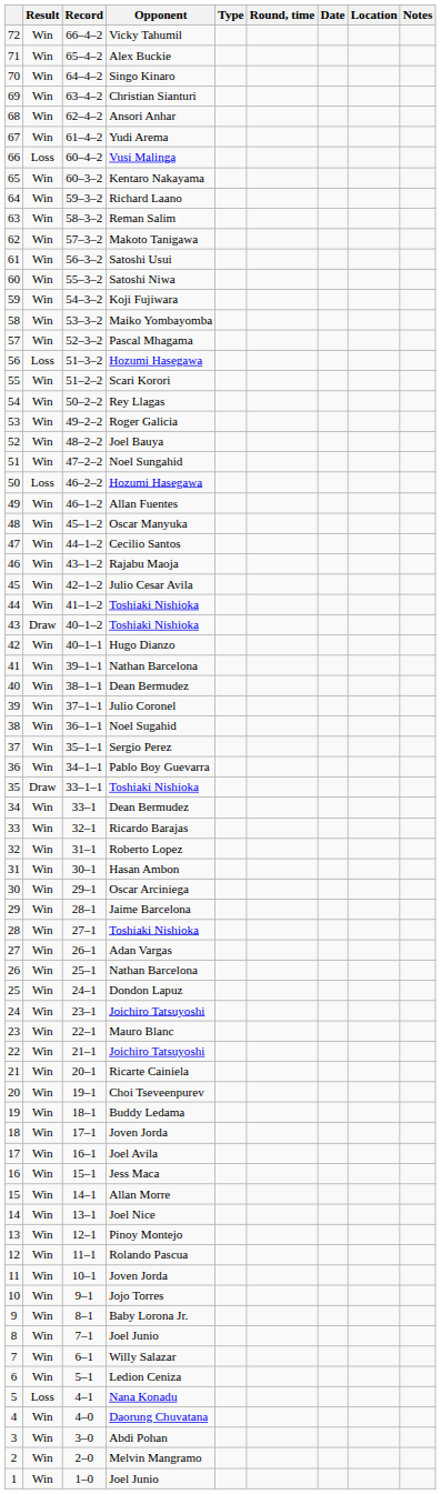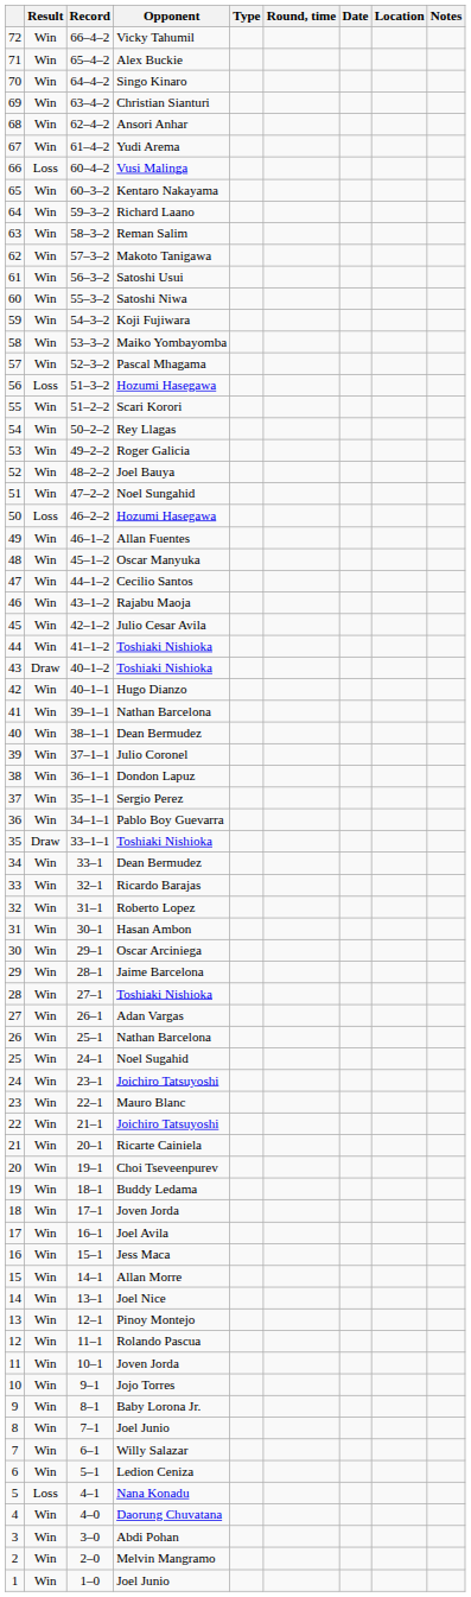 <table class="wikitable" style="text-align:center; font-size:95%">
 <tr>
 <th></th>
 <th>Result</th>
 <th>Record</th>
 <th>Opponent</th>
 <th>Type</th>
 <th>Round, time</th>
 <th>Date</th>
 <th>Location</th>
 <th>Notes</th>
 </tr>
 <tr>
 <td>72</td>
 <td>Win</td>
 <td>66–4–2</td>
 <td align=left> Vicky Tahumil</td>
 <td></td>
 <td></td>
 <td></td>
 <td align=left> </td>
 <td align=left></td>
 </tr>
 <tr>
 <td>71</td>
 <td>Win</td>
 <td>65–4–2</td>
 <td align=left> Alex Buckie</td>
 <td></td>
 <td></td>
 <td></td>
 <td align=left> </td>
 <td align=left></td>
 </tr>
 <tr>
 <td>70</td>
 <td>Win</td>
 <td>64–4–2</td>
 <td align=left> Singo Kinaro</td>
 <td></td>
 <td></td>
 <td></td>
 <td align=left> </td>
 <td align=left></td>
 </tr>
 <tr>
 <td>69</td>
 <td>Win</td>
 <td>63–4–2</td>
 <td align=left> Christian Sianturi</td>
 <td></td>
 <td></td>
 <td></td>
 <td align=left> </td>
 <td align=left></td>
 </tr>
 <tr>
 <td>68</td>
 <td>Win</td>
 <td>62–4–2</td>
 <td align=left> Ansori Anhar</td>
 <td></td>
 <td></td>
 <td></td>
 <td align=left> </td>
 <td align=left></td>
 </tr>
 <tr>
 <td>67</td>
 <td>Win</td>
 <td>61–4–2</td>
 <td align=left> Yudi Arema</td>
 <td></td>
 <td></td>
 <td></td>
 <td align=left> </td>
 <td align=left></td>
 </tr>
 <tr>
 <td>66</td>
 <td>Loss</td>
 <td>60–4–2</td>
 <td align=left> <a href='#'>Vusi Malinga</a></td>
 <td></td>
 <td></td>
 <td></td>
 <td align=left> </td>
 <td align=left></td>
 </tr>
 <tr>
 <td>65</td>
 <td>Win</td>
 <td>60–3–2</td>
 <td align=left> Kentaro Nakayama</td>
 <td></td>
 <td></td>
 <td></td>
 <td align=left> </td>
 <td align=left></td>
 </tr>
 <tr>
 <td>64</td>
 <td>Win</td>
 <td>59–3–2</td>
 <td align=left> Richard Laano</td>
 <td></td>
 <td></td>
 <td></td>
 <td align=left> </td>
 <td align=left></td>
 </tr>
 <tr>
 <td>63</td>
 <td>Win</td>
 <td>58–3–2</td>
 <td align=left> Reman Salim</td>
 <td></td>
 <td></td>
 <td></td>
 <td align=left> </td>
 <td align=left></td>
 </tr>
 <tr>
 <td>62</td>
 <td>Win</td>
 <td>57–3–2</td>
 <td align=left> Makoto Tanigawa</td>
 <td></td>
 <td></td>
 <td></td>
 <td align=left> </td>
 <td align=left></td>
 </tr>
 <tr>
 <td>61</td>
 <td>Win</td>
 <td>56–3–2</td>
 <td align=left> Satoshi Usui</td>
 <td></td>
 <td></td>
 <td></td>
 <td align=left> </td>
 <td align=left></td>
 </tr>
 <tr>
 <td>60</td>
 <td>Win</td>
 <td>55–3–2</td>
 <td align=left> Satoshi Niwa</td>
 <td></td>
 <td></td>
 <td></td>
 <td align=left> </td>
 <td align=left></td>
 </tr>
 <tr>
 <td>59</td>
 <td>Win</td>
 <td>54–3–2</td>
 <td align=left> Koji Fujiwara</td>
 <td></td>
 <td></td>
 <td></td>
 <td align=left> </td>
 <td align=left></td>
 </tr>
 <tr>
 <td>58</td>
 <td>Win</td>
 <td>53–3–2</td>
 <td align=left> Maiko Yombayomba</td>
 <td></td>
 <td></td>
 <td></td>
 <td align=left> </td>
 <td align=left></td>
 </tr>
 <tr>
 <td>57</td>
 <td>Win</td>
 <td>52–3–2</td>
 <td align=left> Pascal Mhagama</td>
 <td></td>
 <td></td>
 <td></td>
 <td align=left> </td>
 <td align=left></td>
 </tr>
 <tr>
 <td>56</td>
 <td>Loss</td>
 <td>51–3–2</td>
 <td align=left> <a href='#'>Hozumi Hasegawa</a></td>
 <td></td>
 <td></td>
 <td></td>
 <td align=left> </td>
 <td align=left></td>
 </tr>
 <tr>
 <td>55</td>
 <td>Win</td>
 <td>51–2–2</td>
 <td align=left> Scari Korori</td>
 <td></td>
 <td></td>
 <td></td>
 <td align=left> </td>
 <td align=left></td>
 </tr>
 <tr>
 <td>54</td>
 <td>Win</td>
 <td>50–2–2</td>
 <td align=left> Rey Llagas</td>
 <td></td>
 <td></td>
 <td></td>
 <td align=left> </td>
 <td align=left></td>
 </tr>
 <tr>
 <td>53</td>
 <td>Win</td>
 <td>49–2–2</td>
 <td align=left> Roger Galicia</td>
 <td></td>
 <td></td>
 <td></td>
 <td align=left> </td>
 <td align=left></td>
 </tr>
 <tr>
 <td>52</td>
 <td>Win</td>
 <td>48–2–2</td>
 <td align=left> Joel Bauya</td>
 <td></td>
 <td></td>
 <td></td>
 <td align=left> </td>
 <td align=left></td>
 </tr>
 <tr>
 <td>51</td>
 <td>Win</td>
 <td>47–2–2</td>
 <td align=left> Noel Sungahid</td>
 <td></td>
 <td></td>
 <td></td>
 <td align=left> </td>
 <td align=left></td>
 </tr>
 <tr>
 <td>50</td>
 <td>Loss</td>
 <td>46–2–2</td>
 <td align=left> <a href='#'>Hozumi Hasegawa</a></td>
 <td></td>
 <td></td>
 <td></td>
 <td align=left> </td>
 <td align=left></td>
 </tr>
 <tr>
 <td>49</td>
 <td>Win</td>
 <td>46–1–2</td>
 <td align=left> Allan Fuentes</td>
 <td></td>
 <td></td>
 <td></td>
 <td align=left> </td>
 <td align=left></td>
 </tr>
 <tr>
 <td>48</td>
 <td>Win</td>
 <td>45–1–2</td>
 <td align=left> Oscar Manyuka</td>
 <td></td>
 <td></td>
 <td></td>
 <td align=left> </td>
 <td align=left></td>
 </tr>
 <tr>
 <td>47</td>
 <td>Win</td>
 <td>44–1–2</td>
 <td align=left> Cecilio Santos</td>
 <td></td>
 <td></td>
 <td></td>
 <td align=left> </td>
 <td align=left></td>
 </tr>
 <tr>
 <td>46</td>
 <td>Win</td>
 <td>43–1–2</td>
 <td align=left> Rajabu Maoja</td>
 <td></td>
 <td></td>
 <td></td>
 <td align=left> </td>
 <td align=left></td>
 </tr>
 <tr>
 <td>45</td>
 <td>Win</td>
 <td>42–1–2</td>
 <td align=left> Julio Cesar Avila</td>
 <td></td>
 <td></td>
 <td></td>
 <td align=left> </td>
 <td align=left></td>
 </tr>
 <tr>
 <td>44</td>
 <td>Win</td>
 <td>41–1–2</td>
 <td align=left> <a href='#'>Toshiaki Nishioka</a></td>
 <td></td>
 <td></td>
 <td></td>
 <td align=left> </td>
 <td align=left></td>
 </tr>
 <tr>
 <td>43</td>
 <td>Draw</td>
 <td>40–1–2</td>
 <td align=left> <a href='#'>Toshiaki Nishioka</a></td>
 <td></td>
 <td></td>
 <td></td>
 <td align=left> </td>
 <td align=left></td>
 </tr>
 <tr>
 <td>42</td>
 <td>Win</td>
 <td>40–1–1</td>
 <td align=left> Hugo Dianzo</td>
 <td></td>
 <td></td>
 <td></td>
 <td align=left> </td>
 <td align=left></td>
 </tr>
 <tr>
 <td>41</td>
 <td>Win</td>
 <td>39–1–1</td>
 <td align=left> Nathan Barcelona</td>
 <td></td>
 <td></td>
 <td></td>
 <td align=left> </td>
 <td align=left></td>
 </tr>
 <tr>
 <td>40</td>
 <td>Win</td>
 <td>38–1–1</td>
 <td align=left> Dean Bermudez</td>
 <td></td>
 <td></td>
 <td></td>
 <td align=left> </td>
 <td align=left></td>
 </tr>
 <tr>
 <td>39</td>
 <td>Win</td>
 <td>37–1–1</td>
 <td align=left> Julio Coronel</td>
 <td></td>
 <td></td>
 <td></td>
 <td align=left> </td>
 <td align=left></td>
 </tr>
 <tr>
 <td>38</td>
 <td>Win</td>
 <td>36–1–1</td>
-<td align=left> Noel Sugahid</td>
+<td align=left> Dondon Lapuz</td>
 <td></td>
 <td></td>
 <td></td>
 <td align=left> </td>
 <td align=left></td>
 </tr>
 <tr>
 <td>37</td>
 <td>Win</td>
 <td>35–1–1</td>
 <td align=left> Sergio Perez</td>
 <td></td>
 <td></td>
 <td></td>
 <td align=left> </td>
 <td align=left></td>
 </tr>
 <tr>
 <td>36</td>
 <td>Win</td>
 <td>34–1–1</td>
 <td align=left> Pablo Boy Guevarra</td>
 <td></td>
 <td></td>
 <td></td>
 <td align=left> </td>
 <td align=left></td>
 </tr>
 <tr>
 <td>35</td>
 <td>Draw</td>
 <td>33–1–1</td>
 <td align=left> <a href='#'>Toshiaki Nishioka</a></td>
 <td></td>
 <td></td>
 <td></td>
 <td align=left> </td>
 <td align=left></td>
 </tr>
 <tr>
 <td>34</td>
 <td>Win</td>
 <td>33–1</td>
 <td align=left> Dean Bermudez</td>
 <td></td>
 <td></td>
 <td></td>
 <td align=left> </td>
 <td align=left></td>
 </tr>
 <tr>
 <td>33</td>
 <td>Win</td>
 <td>32–1</td>
 <td align=left> Ricardo Barajas</td>
 <td></td>
 <td></td>
 <td></td>
 <td align=left> </td>
 <td align=left></td>
 </tr>
 <tr>
 <td>32</td>
 <td>Win</td>
 <td>31–1</td>
 <td align=left> Roberto Lopez</td>
 <td></td>
 <td></td>
 <td></td>
 <td align=left> </td>
 <td align=left></td>
 </tr>
 <tr>
 <td>31</td>
 <td>Win</td>
 <td>30–1</td>
 <td align=left> Hasan Ambon</td>
 <td></td>
 <td></td>
 <td></td>
 <td align=left> </td>
 <td align=left></td>
 </tr>
 <tr>
 <td>30</td>
 <td>Win</td>
 <td>29–1</td>
 <td align=left> Oscar Arciniega</td>
 <td></td>
 <td></td>
 <td></td>
 <td align=left> </td>
 <td align=left></td>
 </tr>
 <tr>
 <td>29</td>
 <td>Win</td>
 <td>28–1</td>
 <td align=left> Jaime Barcelona</td>
 <td></td>
 <td></td>
 <td></td>
 <td align=left> </td>
 <td align=left></td>
 </tr>
 <tr>
 <td>28</td>
 <td>Win</td>
 <td>27–1</td>
 <td align=left> <a href='#'>Toshiaki Nishioka</a></td>
 <td></td>
 <td></td>
 <td></td>
 <td align=left> </td>
 <td align=left></td>
 </tr>
 <tr>
 <td>27</td>
 <td>Win</td>
 <td>26–1</td>
 <td align=left> Adan Vargas</td>
 <td></td>
 <td></td>
 <td></td>
 <td align=left> </td>
 <td align=left></td>
 </tr>
 <tr>
 <td>26</td>
 <td>Win</td>
 <td>25–1</td>
 <td align=left> Nathan Barcelona</td>
 <td></td>
 <td></td>
 <td></td>
 <td align=left> </td>
 <td align=left></td>
 </tr>
 <tr>
 <td>25</td>
 <td>Win</td>
 <td>24–1</td>
-<td align=left> Dondon Lapuz</td>
+<td align=left> Noel Sugahid</td>
 <td></td>
 <td></td>
 <td></td>
 <td align=left> </td>
 <td align=left></td>
 </tr>
 <tr>
 <td>24</td>
 <td>Win</td>
 <td>23–1</td>
 <td align=left> <a href='#'>Joichiro Tatsuyoshi</a></td>
 <td></td>
 <td></td>
 <td></td>
 <td align=left> </td>
 <td align=left></td>
 </tr>
 <tr>
 <td>23</td>
 <td>Win</td>
 <td>22–1</td>
 <td align=left> Mauro Blanc</td>
 <td></td>
 <td></td>
 <td></td>
 <td align=left> </td>
 <td align=left></td>
 </tr>
 <tr>
 <td>22</td>
 <td>Win</td>
 <td>21–1</td>
 <td align=left> <a href='#'>Joichiro Tatsuyoshi</a></td>
 <td></td>
 <td></td>
 <td></td>
 <td align=left> </td>
 <td align=left></td>
 </tr>
 <tr>
 <td>21</td>
 <td>Win</td>
 <td>20–1</td>
 <td align=left> Ricarte Cainiela</td>
 <td></td>
 <td></td>
 <td></td>
 <td align=left> </td>
 <td align=left></td>
 </tr>
 <tr>
 <td>20</td>
 <td>Win</td>
 <td>19–1</td>
 <td align=left> Choi Tseveenpurev</td>
 <td></td>
 <td></td>
 <td></td>
 <td align=left> </td>
 <td align=left></td>
 </tr>
 <tr>
 <td>19</td>
 <td>Win</td>
 <td>18–1</td>
 <td align=left> Buddy Ledama</td>
 <td></td>
 <td></td>
 <td></td>
 <td align=left> </td>
 <td align=left></td>
 </tr>
 <tr>
 <td>18</td>
 <td>Win</td>
 <td>17–1</td>
 <td align=left> Joven Jorda</td>
 <td></td>
 <td></td>
 <td></td>
 <td align=left> </td>
 <td align=left></td>
 </tr>
 <tr>
 <td>17</td>
 <td>Win</td>
 <td>16–1</td>
 <td align=left> Joel Avila</td>
 <td></td>
 <td></td>
 <td></td>
 <td align=left> </td>
 <td align=left></td>
 </tr>
 <tr>
 <td>16</td>
 <td>Win</td>
 <td>15–1</td>
 <td align=left> Jess Maca</td>
 <td></td>
 <td></td>
 <td></td>
 <td align=left> </td>
 <td align=left></td>
 </tr>
 <tr>
 <td>15</td>
 <td>Win</td>
 <td>14–1</td>
 <td align=left> Allan Morre</td>
 <td></td>
 <td></td>
 <td></td>
 <td align=left> </td>
 <td align=left></td>
 </tr>
 <tr>
 <td>14</td>
 <td>Win</td>
 <td>13–1</td>
 <td align=left> Joel Nice</td>
 <td></td>
 <td></td>
 <td></td>
 <td align=left> </td>
 <td align=left></td>
 </tr>
 <tr>
 <td>13</td>
 <td>Win</td>
 <td>12–1</td>
 <td align=left> Pinoy Montejo</td>
 <td></td>
 <td></td>
 <td></td>
 <td align=left> </td>
 <td align=left></td>
 </tr>
 <tr>
 <td>12</td>
 <td>Win</td>
 <td>11–1</td>
 <td align=left> Rolando Pascua</td>
 <td></td>
 <td></td>
 <td></td>
 <td align=left> </td>
 <td align=left></td>
 </tr>
 <tr>
 <td>11</td>
 <td>Win</td>
 <td>10–1</td>
 <td align=left> Joven Jorda</td>
 <td></td>
 <td></td>
 <td></td>
 <td align=left> </td>
 <td align=left></td>
 </tr>
 <tr>
 <td>10</td>
 <td>Win</td>
 <td>9–1</td>
 <td align=left> Jojo Torres</td>
 <td></td>
 <td></td>
 <td></td>
 <td align=left> </td>
 <td align=left></td>
 </tr>
 <tr>
 <td>9</td>
 <td>Win</td>
 <td>8–1</td>
 <td align=left> Baby Lorona Jr.</td>
 <td></td>
 <td></td>
 <td></td>
 <td align=left> </td>
 <td align=left></td>
 </tr>
 <tr>
 <td>8</td>
 <td>Win</td>
 <td>7–1</td>
 <td align=left> Joel Junio</td>
 <td></td>
 <td></td>
 <td></td>
 <td align=left> </td>
 <td align=left></td>
 </tr>
 <tr>
 <td>7</td>
 <td>Win</td>
 <td>6–1</td>
 <td align=left> Willy Salazar</td>
 <td></td>
 <td></td>
 <td></td>
 <td align=left> </td>
 <td align=left></td>
 </tr>
 <tr>
 <td>6</td>
 <td>Win</td>
 <td>5–1</td>
 <td align=left> Ledion Ceniza</td>
 <td></td>
 <td></td>
 <td></td>
 <td align=left> </td>
 <td align=left></td>
 </tr>
 <tr>
 <td>5</td>
 <td>Loss</td>
 <td>4–1</td>
 <td align=left> <a href='#'>Nana Konadu</a></td>
 <td></td>
 <td></td>
 <td></td>
 <td align=left> </td>
 <td align=left></td>
 </tr>
 <tr>
 <td>4</td>
 <td>Win</td>
 <td>4–0</td>
 <td align=left> <a href='#'>Daorung Chuvatana</a></td>
 <td></td>
 <td></td>
 <td></td>
 <td align=left> </td>
 <td align=left></td>
 </tr>
 <tr>
 <td>3</td>
 <td>Win</td>
 <td>3–0</td>
 <td align=left> Abdi Pohan</td>
 <td></td>
 <td></td>
 <td></td>
 <td align=left> </td>
 <td align=left></td>
 </tr>
 <tr>
 <td>2</td>
 <td>Win</td>
 <td>2–0</td>
 <td align=left> Melvin Mangramo</td>
 <td></td>
 <td></td>
 <td></td>
 <td align=left> </td>
 <td align=left></td>
 </tr>
 <tr>
 <td>1</td>
 <td>Win</td>
 <td>1–0</td>
 <td align=left> Joel Junio</td>
 <td></td>
 <td></td>
 <td></td>
 <td align=left> </td>
 <td align=left></td>
 </tr>
 </table>
